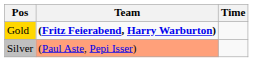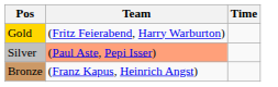 <table class="wikitable">
 <tr>
 <th>Pos</th>
 <th>Team</th>
 <th>Time</th>
 </tr>
 <tr>
 <td style="background:gold">Gold</td>
-<td><strong> (<a href='#'>Fritz Feierabend</a>, <a href='#'>Harry Warburton</a>)</strong></td>
+<td> (<a href='#'>Fritz Feierabend</a>, <a href='#'>Harry Warburton</a>)</td>
 <td></td>
 </tr>
 <tr>
 <td style="background:silver">Silver</td>
 <td style="background: lightsalmon;"> (<a href='#'>Paul Aste</a>, <a href='#'>Pepi Isser</a>)</td>
 <td></td>
 </tr>
+<tr>
+<td style="background:#cc9966">Bronze</td>
+<td> (<a href='#'>Franz Kapus</a>, <a href='#'>Heinrich Angst</a>)</td>
+<td></td>
+</tr>
 </table>
